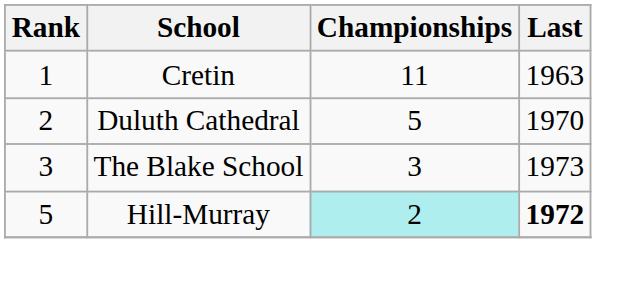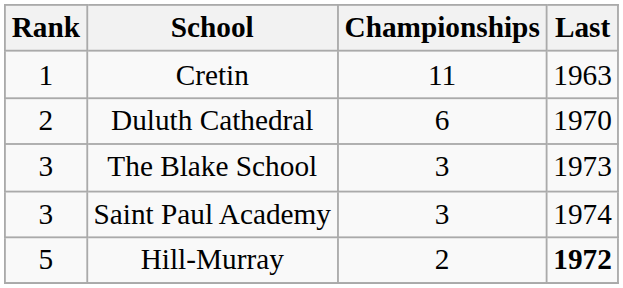 <table class="wikitable plainrowheaders sortable" style="text-align:center;" border="1">
 <tr>
 <th scope="col">Rank</th>
 <th scope="col">School</th>
 <th scope="col">Championships</th>
 <th scope="col">Last</th>
 </tr>
 <tr>
 <td>1</td>
 <td>Cretin</td>
 <td>11</td>
 <td>1963</td>
 </tr>
 <tr>
 <td>2</td>
 <td>Duluth Cathedral</td>
-<td>5</td>
+<td>6</td>
 <td>1970</td>
 </tr>
 <tr>
 <td>3</td>
 <td>The Blake School</td>
 <td>3</td>
 <td>1973</td>
 </tr>
 <tr>
+<td>3</td>
+<td>Saint Paul Academy</td>
+<td>3</td>
+<td>1974</td>
+</tr>
+<tr>
 <td>5</td>
 <td>Hill-Murray</td>
-<td style="background: paleturquoise;">2</td>
+<td>2</td>
 <td><strong>1972</strong></td>
 </tr>
 <tr>
 </tr>
 </table>
